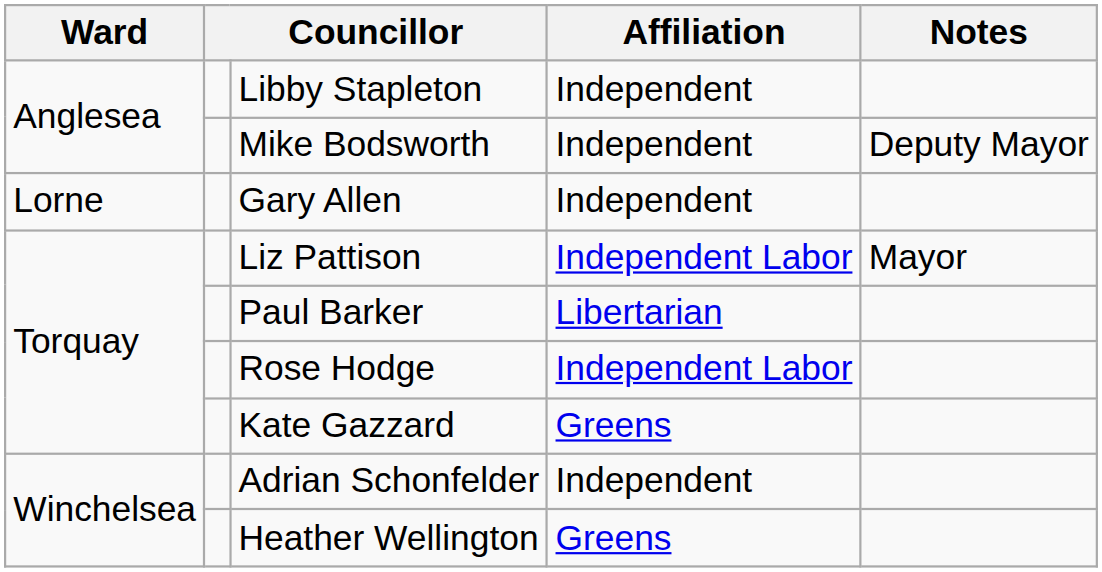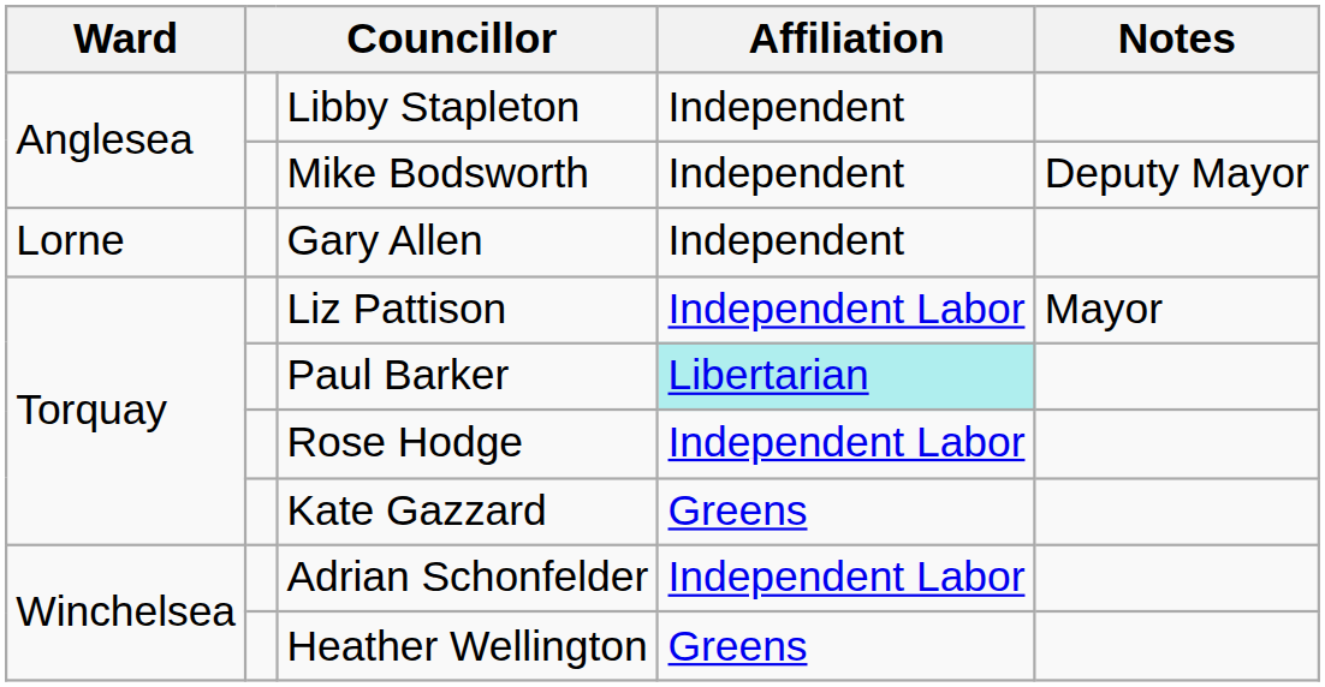 <table class="wikitable">
 <tr>
 <th>Ward</th>
 <th colspan="2">Councillor</th>
 <th>Affiliation</th>
 <th>Notes</th>
 </tr>
 <tr>
 <td rowspan="2">Anglesea</td>
 <td> </td>
 <td>Libby Stapleton</td>
 <td>Independent</td>
 <td></td>
 </tr>
 <tr>
 <td> </td>
 <td>Mike Bodsworth</td>
 <td>Independent</td>
 <td>Deputy Mayor</td>
 </tr>
 <tr>
 <td>Lorne</td>
 <td> </td>
 <td>Gary Allen</td>
 <td>Independent</td>
 <td></td>
 </tr>
 <tr>
 <td rowspan="4">Torquay</td>
 <td> </td>
 <td>Liz Pattison</td>
 <td><a href='#'>Independent Labor</a></td>
 <td>Mayor</td>
 </tr>
 <tr>
 <td> </td>
 <td>Paul Barker</td>
-<td><a href='#'>Libertarian</a></td>
+<td style="background: paleturquoise;"><a href='#'>Libertarian</a></td>
 <td></td>
 </tr>
 <tr>
 <td> </td>
 <td>Rose Hodge</td>
 <td><a href='#'>Independent Labor</a></td>
 <td></td>
 </tr>
 <tr>
 <td> </td>
 <td>Kate Gazzard</td>
 <td><a href='#'>Greens</a></td>
 <td></td>
 </tr>
 <tr>
 <td rowspan="2">Winchelsea</td>
 <td> </td>
 <td>Adrian Schonfelder</td>
-<td>Independent</td>
+<td><a href='#'>Independent Labor</a></td>
 <td></td>
 </tr>
 <tr>
 <td> </td>
 <td>Heather Wellington</td>
 <td><a href='#'>Greens</a></td>
 <td></td>
 </tr>
 </table>
